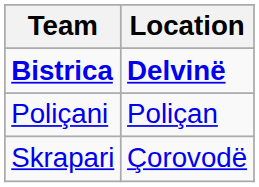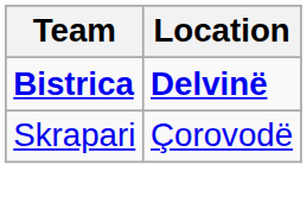 <table class="wikitable sortable">
 <tr>
 <th>Team</th>
 <th>Location</th>
 </tr>
 <tr>
 <td><strong><a href='#'>Bistrica</a></strong></td>
 <td><strong><a href='#'>Delvinë</a></strong></td>
 </tr>
 <tr>
-<td><a href='#'>Poliçani</a></td>
-<td><a href='#'>Poliçan</a></td>
-</tr>
-<tr>
 <td><a href='#'>Skrapari</a></td>
 <td><a href='#'>Çorovodë</a></td>
 </tr>
 </table>
